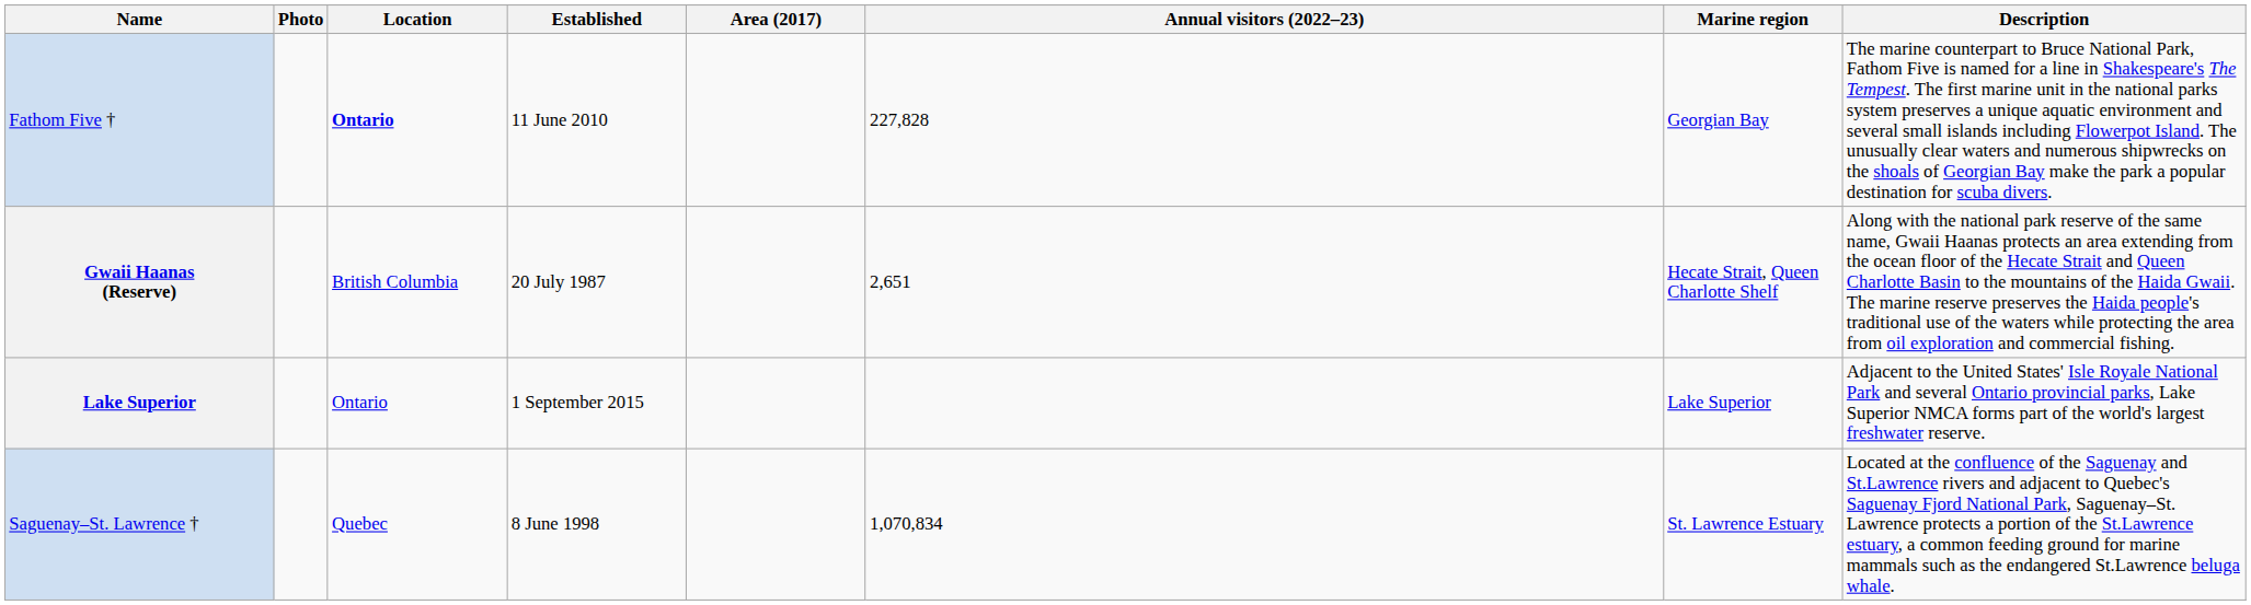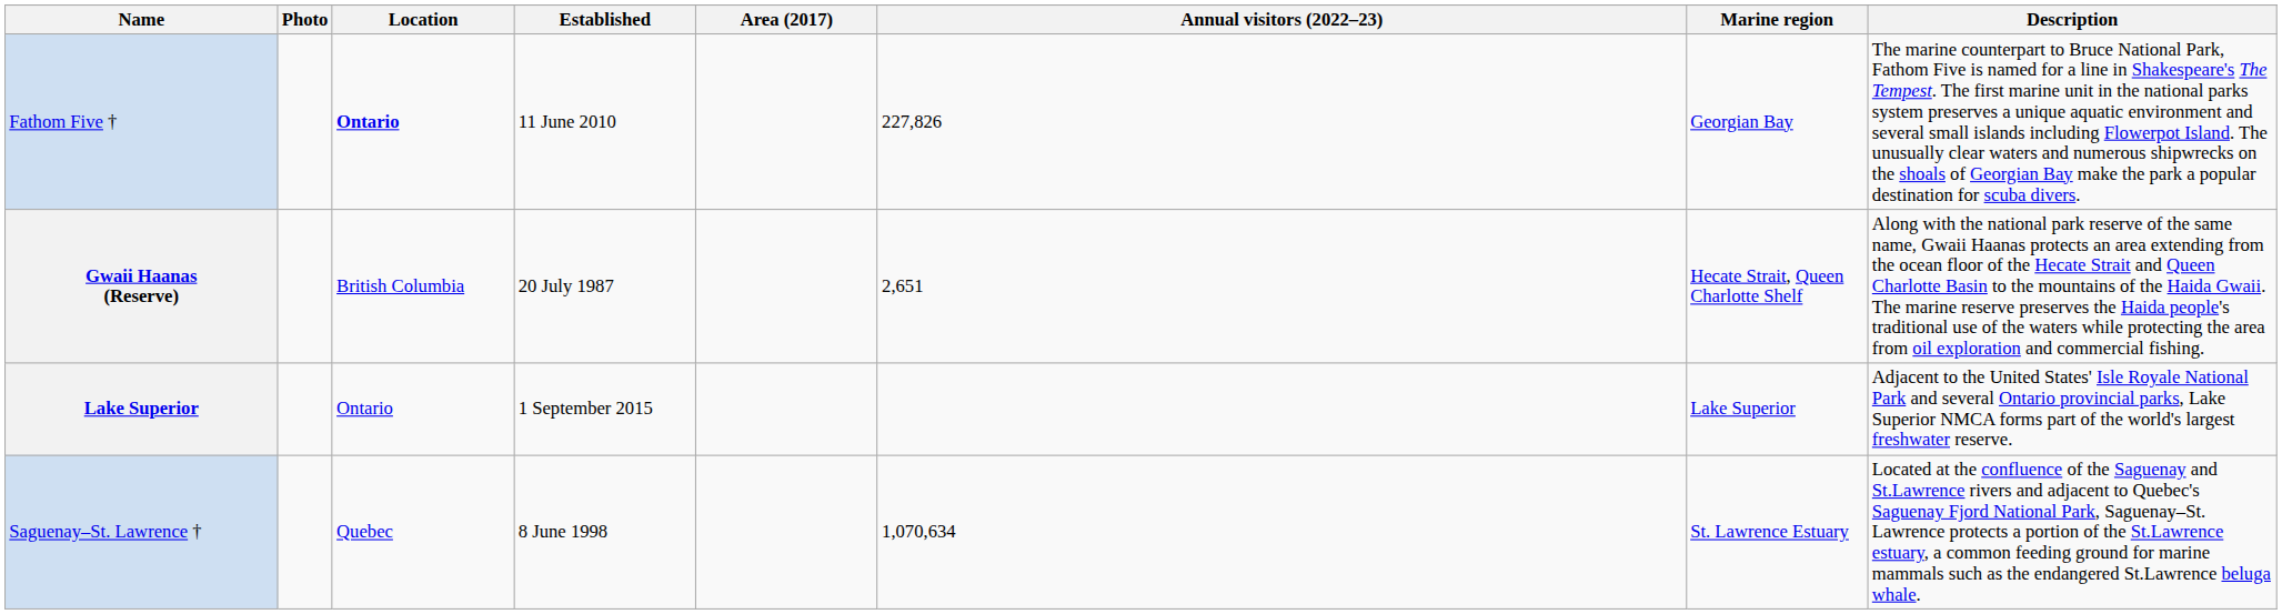 <table class="wikitable sortable sticky-header" style=text-align:left" style="margin:1em auto;" ">
 <tr>
 </tr>
 <tr>
 <th scope=col width=12%>Name</th>
 <th scope=col width=1%px class="unsortable">Photo</th>
 <th scope=col width=8%>Location</th>
 <th scope=col width=8%>Established</th>
 <th scope=col width=8%>Area (2017)</th>
 <th>Annual visitors (2022–23)</th>
 <th scope="col" width="8%">Marine region</th>
 <th scope=col width=18% class="unsortable">Description</th>
 </tr>
 <tr>
 <td bgcolor=#cedff2 scope=row><a href='#'>Fathom Five</a> †</td>
 <td></td>
 <td><strong><a href='#'>Ontario</a><br><small></small></strong></td>
 <td data-sort-value="2010-06-11">11 June 2010</td>
 <td></td>
-<td>227,828</td>
+<td>227,826</td>
 <td><a href='#'>Georgian Bay</a></td>
 <td>The marine counterpart to Bruce National Park, Fathom Five is named for a line in <a href='#'>Shakespeare's</a> <em><a href='#'>The Tempest</a></em>. The first marine unit in the national parks system preserves a unique aquatic environment and several small islands including <a href='#'>Flowerpot Island</a>. The unusually clear waters and numerous shipwrecks on the <a href='#'>shoals</a> of <a href='#'>Georgian Bay</a> make the park a popular destination for <a href='#'>scuba divers</a>.</td>
 </tr>
 <tr>
 <th scope=row><a href='#'>Gwaii Haanas</a><br>(Reserve)</th>
 <td></td>
 <td><a href='#'>British Columbia</a><br><small></small></td>
 <td data-sort-value="1987-07-20">20 July 1987 </td>
 <td></td>
 <td>2,651</td>
 <td><a href='#'>Hecate Strait</a>, <a href='#'>Queen Charlotte Shelf</a></td>
 <td>Along with the national park reserve of the same name, Gwaii Haanas protects an area extending from the ocean floor of the <a href='#'>Hecate Strait</a> and <a href='#'>Queen Charlotte Basin</a> to the mountains of the <a href='#'>Haida Gwaii</a>. The marine reserve preserves the <a href='#'>Haida people</a>'s traditional use of the waters while protecting the area from <a href='#'>oil exploration</a> and commercial fishing.</td>
 </tr>
 <tr>
 <th scope=row><a href='#'>Lake Superior</a></th>
 <td></td>
 <td><a href='#'>Ontario</a><br><small></small></td>
 <td data-sort-value="2015-09-01">1 September 2015</td>
 <td></td>
 <td></td>
 <td><a href='#'>Lake Superior</a></td>
 <td>Adjacent to the United States' <a href='#'>Isle Royale National Park</a> and several <a href='#'>Ontario provincial parks</a>, Lake Superior NMCA forms part of the world's largest <a href='#'>freshwater</a> reserve.</td>
 </tr>
 <tr>
 <td bgcolor=#cedff2 scope=row><a href='#'>Saguenay–St. Lawrence</a> †</td>
 <td></td>
 <td><a href='#'>Quebec</a><br><small></small></td>
 <td data-sort-value="1998-06-08">8 June 1998</td>
 <td></td>
-<td>1,070,834</td>
+<td>1,070,634</td>
 <td><a href='#'>St. Lawrence Estuary</a></td>
 <td>Located at the <a href='#'>confluence</a> of the <a href='#'>Saguenay</a> and <a href='#'>St.Lawrence</a> rivers and adjacent to Quebec's <a href='#'>Saguenay Fjord National Park</a>, Saguenay–St. Lawrence protects a portion of the <a href='#'>St.Lawrence estuary</a>, a common feeding ground for marine mammals such as the endangered St.Lawrence <a href='#'>beluga whale</a>.</td>
 </tr>
 </table>
